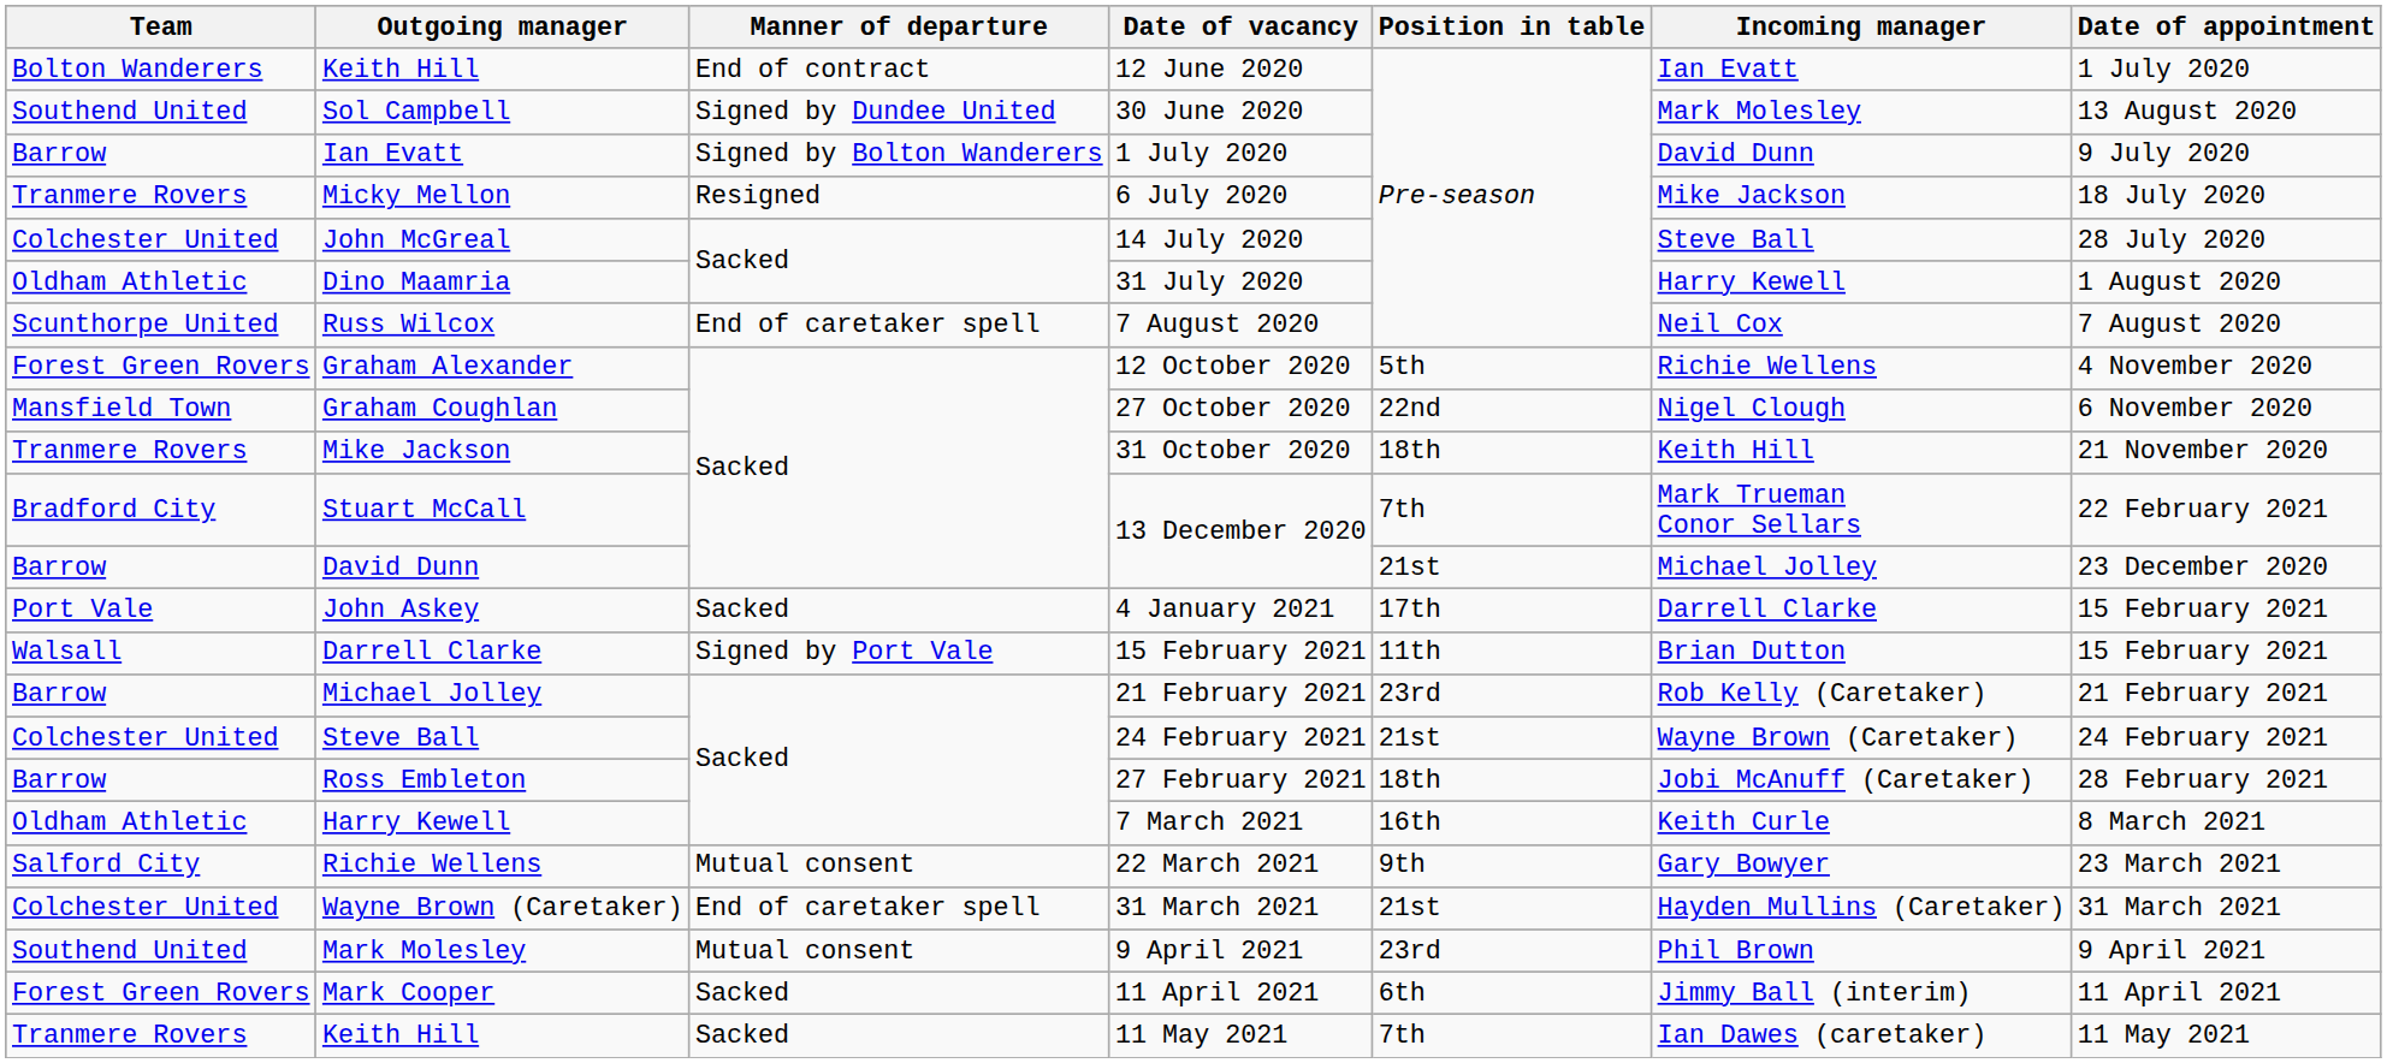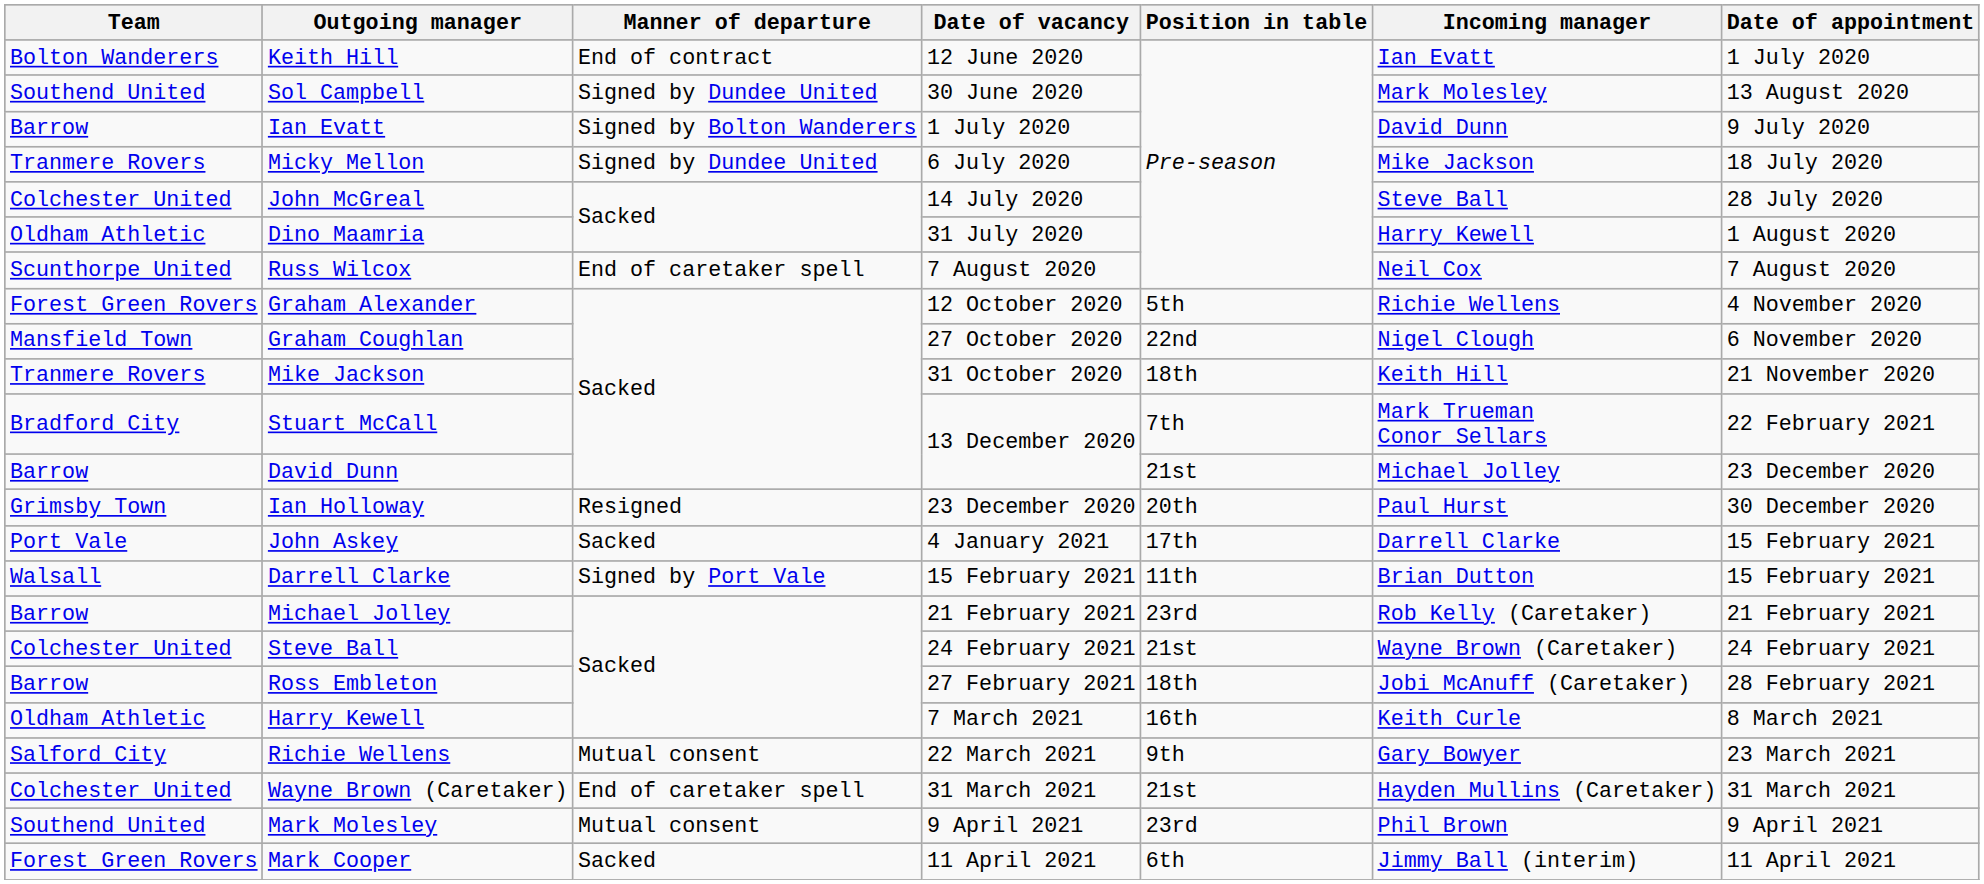 <table class="wikitable">
 <tr>
 <th scope="col">Team</th>
 <th scope="col">Outgoing manager</th>
 <th scope="col">Manner of departure</th>
 <th scope="col">Date of vacancy</th>
 <th scope="col">Position in table</th>
 <th scope="col">Incoming manager</th>
 <th scope="col">Date of appointment</th>
 </tr>
 <tr>
 <td><a href='#'>Bolton Wanderers</a></td>
 <td> <a href='#'>Keith Hill</a></td>
 <td>End of contract</td>
 <td rowspan=1>12 June 2020</td>
 <td rowspan=7><em>Pre-season</em></td>
 <td> <a href='#'>Ian Evatt</a></td>
 <td>1 July 2020</td>
 </tr>
 <tr>
 <td><a href='#'>Southend United</a></td>
 <td> <a href='#'>Sol Campbell</a></td>
 <td>Signed by <a href='#'>Dundee United</a></td>
 <td rowspan=1>30 June 2020</td>
 <td> <a href='#'>Mark Molesley</a></td>
 <td>13 August 2020</td>
 </tr>
 <tr>
 <td><a href='#'>Barrow</a></td>
 <td> <a href='#'>Ian Evatt</a></td>
 <td>Signed by <a href='#'>Bolton Wanderers</a></td>
 <td>1 July 2020</td>
 <td> <a href='#'>David Dunn</a></td>
 <td>9 July 2020</td>
 </tr>
 <tr>
 <td><a href='#'>Tranmere Rovers</a></td>
 <td> <a href='#'>Micky Mellon</a></td>
-<td>Resigned</td>
+<td>Signed by <a href='#'>Dundee United</a></td>
 <td>6 July 2020</td>
 <td> <a href='#'>Mike Jackson</a></td>
 <td>18 July 2020</td>
 </tr>
 <tr>
 <td><a href='#'>Colchester United</a></td>
 <td> <a href='#'>John McGreal</a></td>
 <td rowspan=2>Sacked</td>
 <td>14 July 2020</td>
 <td> <a href='#'>Steve Ball</a></td>
 <td>28 July 2020</td>
 </tr>
 <tr>
 <td><a href='#'>Oldham Athletic</a></td>
 <td> <a href='#'>Dino Maamria</a></td>
 <td>31 July 2020</td>
 <td> <a href='#'>Harry Kewell</a></td>
 <td>1 August 2020</td>
 </tr>
 <tr>
 <td><a href='#'>Scunthorpe United</a></td>
 <td> <a href='#'>Russ Wilcox</a></td>
 <td>End of caretaker spell</td>
 <td>7 August 2020</td>
 <td 1 August 2020> <a href='#'>Neil Cox</a></td>
 <td>7 August 2020</td>
 </tr>
 <tr>
 <td><a href='#'>Forest Green Rovers</a></td>
 <td> <a href='#'>Graham Alexander</a></td>
 <td rowspan=5>Sacked</td>
 <td>12 October 2020</td>
 <td>5th</td>
 <td> <a href='#'>Richie Wellens</a></td>
 <td>4 November 2020</td>
 </tr>
 <tr>
 <td><a href='#'>Mansfield Town</a></td>
 <td> <a href='#'>Graham Coughlan</a></td>
 <td>27 October 2020</td>
 <td>22nd</td>
 <td> <a href='#'>Nigel Clough</a></td>
 <td>6 November 2020</td>
 </tr>
 <tr>
 <td><a href='#'>Tranmere Rovers</a></td>
 <td> <a href='#'>Mike Jackson</a></td>
 <td>31 October 2020</td>
 <td>18th</td>
 <td> <a href='#'>Keith Hill</a></td>
 <td>21 November 2020</td>
 </tr>
 <tr>
 <td><a href='#'>Bradford City</a></td>
 <td> <a href='#'>Stuart McCall</a></td>
 <td rowspan=2>13 December 2020</td>
 <td>7th</td>
 <td> <a href='#'>Mark Trueman</a><br> <a href='#'>Conor Sellars</a></td>
 <td>22 February 2021</td>
 </tr>
 <tr>
 <td><a href='#'>Barrow</a></td>
 <td> <a href='#'>David Dunn</a></td>
 <td>21st</td>
 <td> <a href='#'>Michael Jolley</a></td>
 <td>23 December 2020</td>
+</tr>
+<tr>
+<td><a href='#'>Grimsby Town</a></td>
+<td> <a href='#'>Ian Holloway</a></td>
+<td>Resigned</td>
+<td>23 December 2020</td>
+<td>20th</td>
+<td> <a href='#'>Paul Hurst</a></td>
+<td>30 December 2020</td>
 </tr>
 <tr>
 <td><a href='#'>Port Vale</a></td>
 <td> <a href='#'>John Askey</a></td>
 <td>Sacked</td>
 <td>4 January 2021</td>
 <td>17th</td>
 <td> <a href='#'>Darrell Clarke</a></td>
 <td>15 February 2021</td>
 </tr>
 <tr>
 <td><a href='#'>Walsall</a></td>
 <td> <a href='#'>Darrell Clarke</a></td>
 <td>Signed by <a href='#'>Port Vale</a></td>
 <td>15 February 2021</td>
 <td>11th</td>
 <td> <a href='#'>Brian Dutton</a></td>
 <td>15 February 2021</td>
 </tr>
 <tr>
 <td><a href='#'>Barrow</a></td>
 <td> <a href='#'>Michael Jolley</a></td>
 <td rowspan=4>Sacked</td>
 <td>21 February 2021</td>
 <td>23rd</td>
 <td> <a href='#'>Rob Kelly</a> (Caretaker)</td>
 <td>21 February 2021</td>
 </tr>
 <tr>
 <td><a href='#'>Colchester United</a></td>
 <td> <a href='#'>Steve Ball</a></td>
 <td>24 February 2021</td>
 <td>21st</td>
 <td> <a href='#'>Wayne Brown</a> (Caretaker)</td>
 <td>24 February 2021</td>
 </tr>
 <tr>
 <td><a href='#'>Barrow</a></td>
 <td> <a href='#'>Ross Embleton</a></td>
 <td>27 February 2021</td>
 <td>18th</td>
 <td> <a href='#'>Jobi McAnuff</a> (Caretaker)</td>
 <td>28 February 2021</td>
 </tr>
 <tr>
 <td><a href='#'>Oldham Athletic</a></td>
 <td> <a href='#'>Harry Kewell</a></td>
 <td>7 March 2021</td>
 <td>16th</td>
 <td> <a href='#'>Keith Curle</a></td>
 <td>8 March 2021</td>
 </tr>
 <tr>
 <td><a href='#'>Salford City</a></td>
 <td> <a href='#'>Richie Wellens</a></td>
 <td>Mutual consent</td>
 <td>22 March 2021</td>
 <td>9th</td>
 <td> <a href='#'>Gary Bowyer</a></td>
 <td>23 March 2021</td>
 </tr>
 <tr>
 <td><a href='#'>Colchester United</a></td>
 <td> <a href='#'>Wayne Brown</a> (Caretaker)</td>
 <td>End of caretaker spell</td>
 <td>31 March 2021</td>
 <td>21st</td>
 <td> <a href='#'>Hayden Mullins</a> (Caretaker)</td>
 <td>31 March 2021</td>
 </tr>
 <tr>
 <td><a href='#'>Southend United</a></td>
 <td> <a href='#'>Mark Molesley</a></td>
 <td>Mutual consent</td>
 <td>9 April 2021</td>
 <td>23rd</td>
 <td> <a href='#'>Phil Brown</a></td>
 <td>9 April 2021</td>
 </tr>
 <tr>
 <td><a href='#'>Forest Green Rovers</a></td>
 <td> <a href='#'>Mark Cooper</a></td>
 <td>Sacked</td>
 <td>11 April 2021</td>
 <td>6th</td>
 <td> <a href='#'>Jimmy Ball</a> (interim)</td>
 <td>11 April 2021</td>
 </tr>
-<tr>
-<td><a href='#'>Tranmere Rovers</a></td>
-<td> <a href='#'>Keith Hill</a></td>
-<td>Sacked</td>
-<td>11 May 2021</td>
-<td>7th</td>
-<td> <a href='#'>Ian Dawes</a> (caretaker)</td>
-<td>11 May 2021</td>
-</tr>
 </table>
